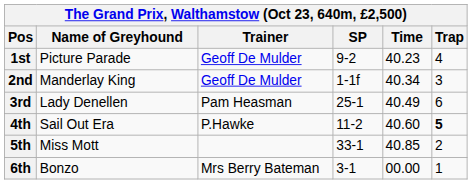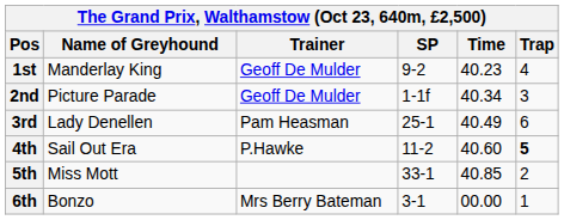 <table class="wikitable">
 <tr>
 <th colspan="6"><a href='#'>The Grand Prix</a>, <a href='#'>Walthamstow</a> (Oct 23, 640m, £2,500)</th>
 </tr>
 <tr>
 <th width=30>Pos</th>
 <th width=180>Name of Greyhound</th>
 <th width=150>Trainer</th>
 <th width=50>SP</th>
 <th width=50>Time</th>
 <th width=30>Trap</th>
 </tr>
 <tr>
 <th>1st</th>
-<td>Picture Parade</td>
+<td>Manderlay King</td>
 <td><a href='#'>Geoff De Mulder</a></td>
 <td>9-2</td>
 <td>40.23</td>
 <td>4</td>
 </tr>
 <tr>
 <th>2nd</th>
-<td>Manderlay King</td>
+<td>Picture Parade</td>
 <td><a href='#'>Geoff De Mulder</a></td>
 <td>1-1f</td>
 <td>40.34</td>
 <td>3</td>
 </tr>
 <tr>
 <th>3rd</th>
 <td>Lady Denellen</td>
 <td>Pam Heasman</td>
 <td>25-1</td>
 <td>40.49</td>
 <td>6</td>
 </tr>
 <tr>
 <th>4th</th>
 <td>Sail Out Era</td>
 <td>P.Hawke</td>
 <td>11-2</td>
 <td>40.60</td>
 <td><strong>5</strong></td>
 </tr>
 <tr>
 <th>5th</th>
 <td>Miss Mott</td>
 <td></td>
 <td>33-1</td>
 <td>40.85</td>
 <td>2</td>
 </tr>
 <tr>
 <th>6th</th>
 <td>Bonzo</td>
 <td>Mrs Berry Bateman</td>
 <td>3-1</td>
 <td>00.00</td>
 <td>1</td>
 </tr>
 </table>
